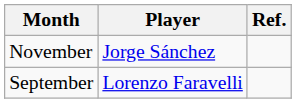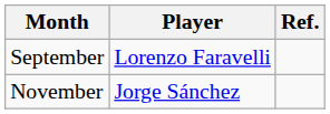 <table class="wikitable">
 <tr>
 <th>Month</th>
 <th>Player</th>
 <th>Ref.</th>
 </tr>
 <tr>
+<td>September</td>
+<td rowspan="1"> <a href='#'>Lorenzo Faravelli</a></td>
+<td></td>
+</tr>
+<tr>
 <td>November</td>
 <td rowspan="1"> <a href='#'>Jorge Sánchez</a></td>
 <td></td>
 </tr>
-<tr>
-<td>September</td>
-<td rowspan="1"> <a href='#'>Lorenzo Faravelli</a></td>
-<td></td>
-</tr>
 </table>
